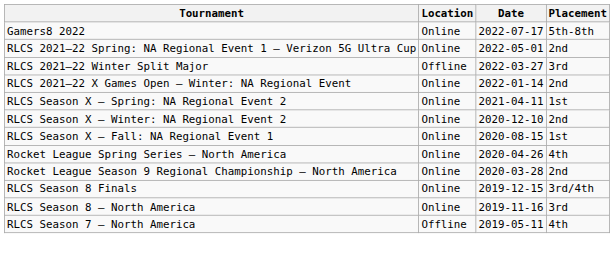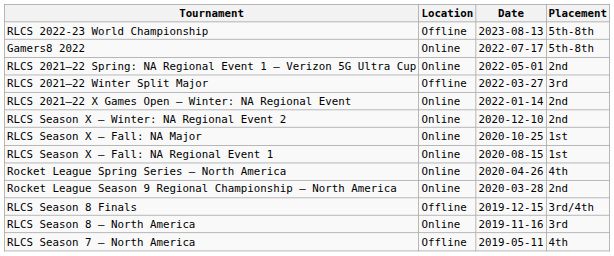 <table class="wikitable sortable mw-collapsible">
 <tr>
 <th>Tournament</th>
 <th><abbr>Location</abbr></th>
 <th>Date</th>
 <th>Placement</th>
+</tr>
+<tr>
+<td>RLCS 2022-23 World Championship</td>
+<td>Offline</td>
+<td>2023-08-13</td>
+<td>5th-8th</td>
 </tr>
 <tr>
 <td>Gamers8 2022</td>
 <td>Online</td>
 <td>2022-07-17</td>
 <td>5th-8th</td>
 </tr>
 <tr>
 <td>RLCS 2021–22 Spring: NA Regional Event 1 – Verizon 5G Ultra Cup</td>
 <td>Online</td>
 <td>2022-05-01</td>
 <td>2nd</td>
 </tr>
 <tr>
 <td>RLCS 2021–22 Winter Split Major</td>
 <td>Offline</td>
 <td>2022-03-27</td>
 <td>3rd</td>
 </tr>
 <tr>
 <td>RLCS 2021–22 X Games Open – Winter: NA Regional Event</td>
 <td>Online</td>
 <td>2022-01-14</td>
 <td>2nd</td>
 </tr>
 <tr>
-<td>RLCS Season X – Spring: NA Regional Event 2</td>
-<td>Online</td>
-<td>2021-04-11</td>
-<td>1st</td>
-</tr>
-<tr>
 <td>RLCS Season X – Winter: NA Regional Event 2</td>
 <td>Online</td>
 <td>2020-12-10</td>
 <td>2nd</td>
+</tr>
+<tr>
+<td>RLCS Season X – Fall: NA Major</td>
+<td>Online</td>
+<td>2020-10-25</td>
+<td>1st</td>
 </tr>
 <tr>
 <td>RLCS Season X – Fall: NA Regional Event 1</td>
 <td>Online</td>
 <td>2020-08-15</td>
 <td>1st</td>
 </tr>
 <tr>
 <td>Rocket League Spring Series – North America</td>
 <td>Online</td>
 <td>2020-04-26</td>
 <td>4th</td>
 </tr>
 <tr>
 <td>Rocket League Season 9 Regional Championship – North America</td>
 <td>Online</td>
 <td>2020-03-28</td>
 <td>2nd</td>
 </tr>
 <tr>
 <td>RLCS Season 8 Finals</td>
-<td>Online</td>
+<td>Offline</td>
 <td>2019-12-15</td>
 <td>3rd/4th</td>
 </tr>
 <tr>
 <td>RLCS Season 8 – North America</td>
 <td>Online</td>
 <td>2019-11-16</td>
 <td>3rd</td>
 </tr>
 <tr>
 <td>RLCS Season 7 – North America</td>
 <td>Offline</td>
 <td>2019-05-11</td>
 <td>4th</td>
 </tr>
 </table>
